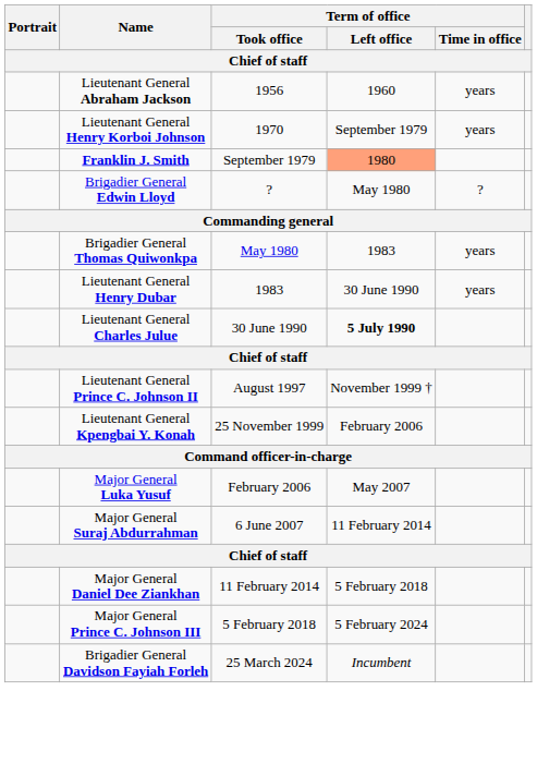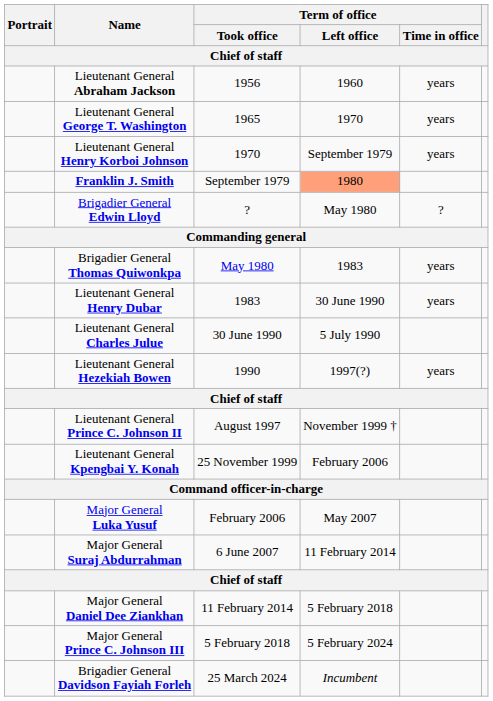 <table class="wikitable" style="text-align:center;">
 <tr>
 <th rowspan=2>Portrait</th>
 <th rowspan=2>Name<br></th>
 <th colspan=3>Term of office</th>
 <th rowspan=2></th>
 </tr>
 <tr style="text-align:center;">
 <th>Took office</th>
 <th>Left office</th>
 <th>Time in office</th>
 </tr>
 <tr>
 <th colspan=6>Chief of staff</th>
 </tr>
 <tr>
 <td></td>
 <td>Lieutenant General<br><strong>Abraham Jackson</strong></td>
 <td>1956</td>
 <td>1960</td>
+<td> years</td>
+<td></td>
+</tr>
+<tr>
+<td></td>
+<td>Lieutenant General<br><strong><a href='#'>George T. Washington</a></strong><br></td>
+<td>1965</td>
+<td>1970</td>
 <td> years</td>
 <td></td>
 </tr>
 <tr>
 <td></td>
 <td>Lieutenant General<br><strong><a href='#'>Henry Korboi Johnson</a></strong></td>
 <td>1970</td>
 <td>September 1979</td>
 <td> years</td>
 <td></td>
 </tr>
 <tr>
 <td></td>
 <td><strong><a href='#'>Franklin J. Smith</a></strong></td>
 <td>September 1979</td>
 <td style="background: lightsalmon;">1980</td>
 <td></td>
 <td></td>
 </tr>
 <tr>
 <td></td>
 <td><a href='#'>Brigadier General</a><br><strong><a href='#'>Edwin Lloyd</a></strong></td>
 <td>?</td>
 <td>May 1980</td>
 <td>?</td>
 <td></td>
 </tr>
 <tr>
 <th colspan=6>Commanding general</th>
 </tr>
 <tr>
 <td></td>
 <td>Brigadier General<br><strong><a href='#'>Thomas Quiwonkpa</a></strong><br></td>
 <td><a href='#'>May 1980</a></td>
 <td>1983</td>
 <td> years</td>
 <td></td>
 </tr>
 <tr>
 <td></td>
 <td>Lieutenant General<br><strong><a href='#'>Henry Dubar</a></strong></td>
 <td>1983</td>
 <td>30 June 1990</td>
 <td> years</td>
 <td></td>
 </tr>
 <tr>
 <td></td>
 <td>Lieutenant General<br><strong><a href='#'>Charles Julue</a></strong></td>
 <td>30 June 1990</td>
-<td><strong>5 July 1990</strong></td>
+<td>5 July 1990</td>
 <td></td>
+<td></td>
+</tr>
+<tr>
+<td></td>
+<td>Lieutenant General<br><strong><a href='#'>Hezekiah Bowen</a></strong><br></td>
+<td>1990</td>
+<td>1997(?)</td>
+<td> years</td>
 <td></td>
 </tr>
 <tr>
 <th colspan=6>Chief of staff</th>
 </tr>
 <tr>
 <td></td>
 <td>Lieutenant General<br><strong><a href='#'>Prince C. Johnson II</a></strong><br></td>
 <td>August 1997</td>
 <td>November 1999 †</td>
 <td></td>
 <td></td>
 </tr>
 <tr>
 <td></td>
 <td>Lieutenant General<br><strong><a href='#'>Kpengbai Y. Konah</a></strong></td>
 <td>25 November 1999</td>
 <td>February 2006</td>
 <td></td>
 <td></td>
 </tr>
 <tr>
 <th colspan=6>Command officer-in-charge</th>
 </tr>
 <tr>
 <td></td>
 <td><a href='#'>Major General</a><br><strong><a href='#'>Luka Yusuf</a></strong><br></td>
 <td>February 2006</td>
 <td>May 2007</td>
 <td></td>
 <td></td>
 </tr>
 <tr>
 <td></td>
 <td>Major General<br><strong><a href='#'>Suraj Abdurrahman</a></strong><br></td>
 <td>6 June 2007</td>
 <td>11 February 2014</td>
 <td></td>
 <td></td>
 </tr>
 <tr>
 <th colspan=6>Chief of staff</th>
 </tr>
 <tr>
 <td></td>
 <td>Major General<br><strong><a href='#'>Daniel Dee Ziankhan</a></strong><br></td>
 <td>11 February 2014</td>
 <td>5 February 2018</td>
 <td></td>
 <td></td>
 </tr>
 <tr>
 <td></td>
 <td>Major General<br><strong><a href='#'>Prince C. Johnson III</a></strong><br></td>
 <td>5 February 2018</td>
 <td>5 February 2024</td>
 <td></td>
 <td></td>
 </tr>
 <tr>
 <td></td>
 <td>Brigadier General<br><strong><a href='#'>Davidson Fayiah Forleh</a></strong></td>
 <td>25 March 2024</td>
 <td><em>Incumbent</em></td>
 <td></td>
 <td></td>
 </tr>
 </table>
